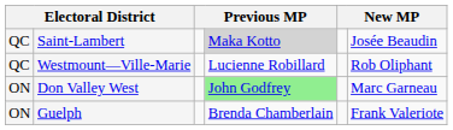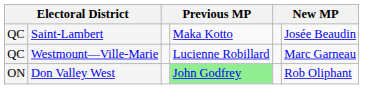 <table class="wikitable">
 <tr>
 <th colspan=2>Electoral District</th>
 <th colspan=2>Previous MP</th>
 <th colspan=2>New MP</th>
 </tr>
 <tr>
 <td style="background:whitesmoke;">QC</td>
 <td style="background:whitesmoke;"><a href='#'>Saint-Lambert</a></td>
 <td> </td>
-<td style="background: lightgrey;"><a href='#'>Maka Kotto</a></td>
+<td><a href='#'>Maka Kotto</a></td>
 <td> </td>
 <td><a href='#'>Josée Beaudin</a></td>
 </tr>
 <tr>
 <td style="background:whitesmoke;">QC</td>
 <td style="background:whitesmoke;"><a href='#'>Westmount—Ville-Marie</a></td>
 <td> </td>
 <td><a href='#'>Lucienne Robillard</a></td>
 <td> </td>
-<td><a href='#'>Rob Oliphant</a></td>
+<td><a href='#'>Marc Garneau</a></td>
 </tr>
 <tr>
 <td style="background:whitesmoke;">ON</td>
 <td style="background:whitesmoke;"><a href='#'>Don Valley West</a></td>
 <td> </td>
 <td style="background: lightgreen;"><a href='#'>John Godfrey</a></td>
 <td> </td>
-<td><a href='#'>Marc Garneau</a></td>
-</tr>
-<tr>
-<td style="background:whitesmoke;">ON</td>
-<td style="background:whitesmoke;"><a href='#'>Guelph</a></td>
-<td> </td>
-<td><a href='#'>Brenda Chamberlain</a></td>
-<td> </td>
-<td><a href='#'>Frank Valeriote</a></td>
+<td><a href='#'>Rob Oliphant</a></td>
 </tr>
 </table>
